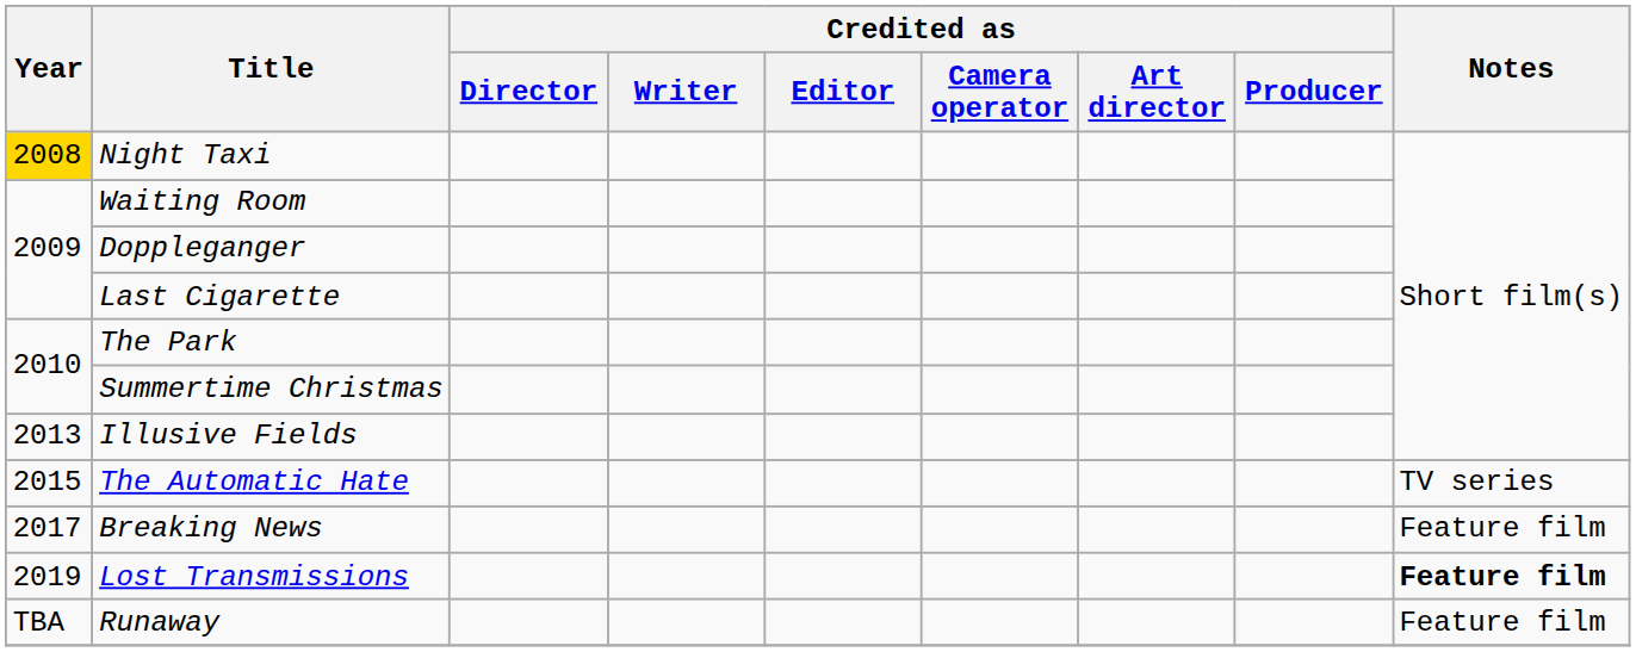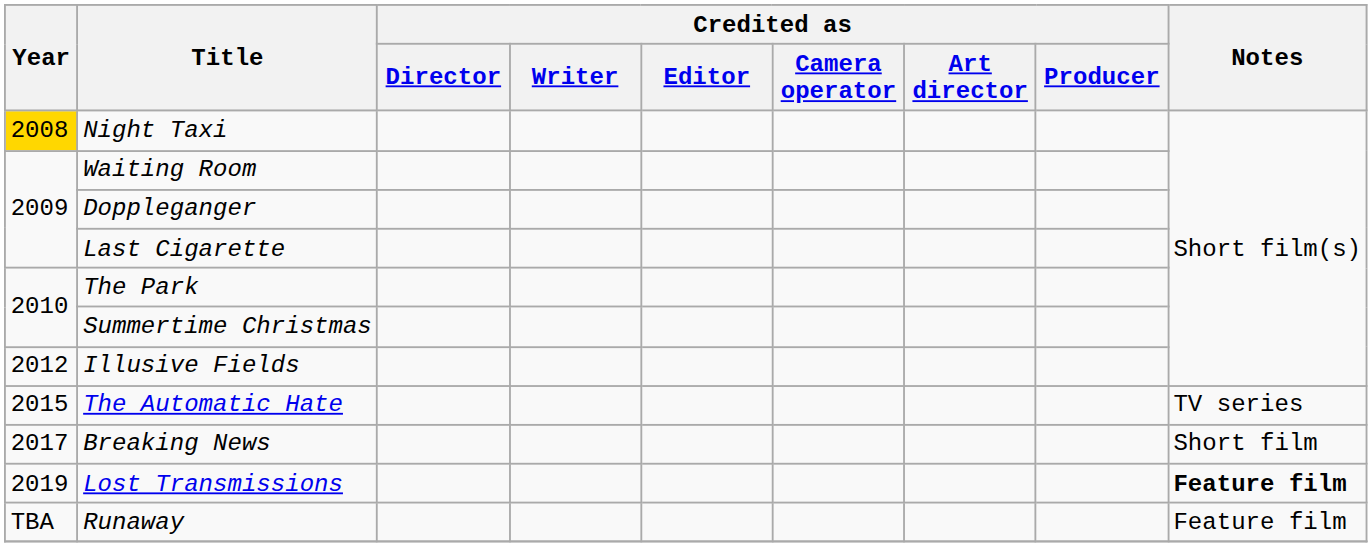 <table class="wikitable">
 <tr style="background:#ccc; text-align:center;">
 <th rowspan="2" style="width:33px;">Year</th>
 <th rowspan="2">Title</th>
 <th colspan="6">Credited as</th>
 <th rowspan="2">Notes</th>
 </tr>
 <tr>
 <th width="65"><a href='#'>Director</a></th>
 <th width="65"><a href='#'>Writer</a></th>
 <th width="65"><a href='#'>Editor</a></th>
 <th width="65"><a href='#'>Camera operator</a></th>
 <th width="65"><a href='#'>Art director</a></th>
 <th width="65"><a href='#'>Producer</a></th>
 </tr>
 <tr>
 <td style="background: gold;">2008</td>
 <td><em>Night Taxi</em></td>
 <td></td>
 <td></td>
 <td></td>
 <td></td>
 <td></td>
 <td></td>
 <td rowspan="7">Short film(s)</td>
 </tr>
 <tr>
 <td rowspan="3">2009</td>
 <td><em>Waiting Room</em></td>
 <td></td>
 <td></td>
 <td></td>
 <td></td>
 <td></td>
 <td></td>
 </tr>
 <tr>
 <td><em>Doppleganger</em></td>
 <td></td>
 <td></td>
 <td></td>
 <td></td>
 <td></td>
 <td></td>
 </tr>
 <tr>
 <td><em>Last Cigarette</em></td>
 <td></td>
 <td></td>
 <td></td>
 <td></td>
 <td></td>
 <td></td>
 </tr>
 <tr>
 <td rowspan="2">2010</td>
 <td><em>The Park</em></td>
 <td></td>
 <td></td>
 <td></td>
 <td></td>
 <td></td>
 <td></td>
 </tr>
 <tr>
 <td><em>Summertime Christmas</em></td>
 <td></td>
 <td></td>
 <td></td>
 <td></td>
 <td></td>
 <td></td>
 </tr>
 <tr>
-<td>2013</td>
+<td>2012</td>
 <td><em>Illusive Fields</em></td>
 <td></td>
 <td></td>
 <td></td>
 <td></td>
 <td></td>
 <td></td>
 </tr>
 <tr>
 <td>2015</td>
 <td><em><a href='#'>The Automatic Hate</a></em></td>
 <td></td>
 <td></td>
 <td></td>
 <td></td>
 <td></td>
 <td></td>
 <td>TV series</td>
 </tr>
 <tr>
 <td>2017</td>
 <td><em>Breaking News</em></td>
 <td></td>
 <td></td>
 <td></td>
 <td></td>
 <td></td>
 <td></td>
-<td>Feature film</td>
+<td>Short film</td>
 </tr>
 <tr>
 <td>2019</td>
 <td><em><a href='#'>Lost Transmissions</a></em></td>
 <td></td>
 <td></td>
 <td></td>
 <td></td>
 <td></td>
 <td></td>
 <td><strong>Feature film</strong></td>
 </tr>
 <tr>
 <td>TBA</td>
 <td><em>Runaway</em></td>
 <td></td>
 <td></td>
 <td></td>
 <td></td>
 <td></td>
 <td></td>
 <td>Feature film</td>
 </tr>
 <tr>
 </tr>
 </table>
